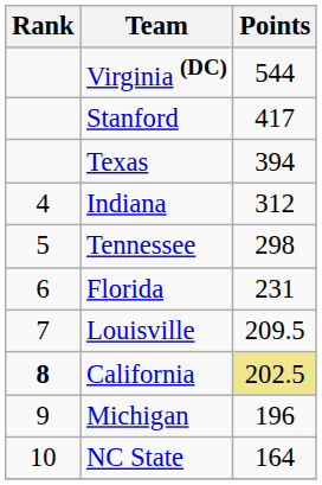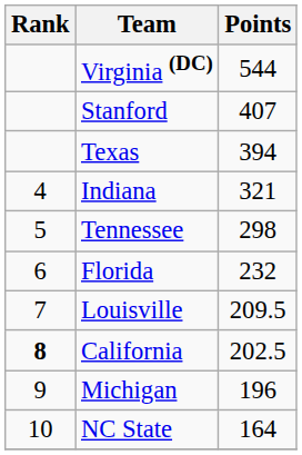 <table class="wikitable sortable" style="text-align:center">
 <tr>
 <th>Rank</th>
 <th>Team</th>
 <th>Points</th>
 </tr>
 <tr>
 <td></td>
 <td align="left"><a href='#'>Virginia</a> <sup><strong>(DC)</strong></sup></td>
 <td>544</td>
 </tr>
 <tr>
 <td></td>
 <td align="left"><a href='#'>Stanford</a></td>
-<td>417</td>
+<td>407</td>
 </tr>
 <tr>
 <td></td>
 <td align="left"><a href='#'>Texas</a></td>
 <td>394</td>
 </tr>
 <tr>
 <td>4</td>
 <td align="left"><a href='#'>Indiana</a></td>
-<td>312</td>
+<td>321</td>
 </tr>
 <tr>
 <td>5</td>
 <td align="left"><a href='#'>Tennessee</a></td>
 <td>298</td>
 </tr>
 <tr>
 <td>6</td>
 <td align="left"><a href='#'>Florida</a></td>
-<td>231</td>
+<td>232</td>
 </tr>
 <tr>
 <td>7</td>
 <td align="left"><a href='#'>Louisville</a></td>
 <td>209.5</td>
 </tr>
 <tr>
 <td><strong>8</strong></td>
 <td align="left"><a href='#'>California</a></td>
-<td style="background: khaki;">202.5</td>
+<td>202.5</td>
 </tr>
 <tr>
 <td>9</td>
 <td align="left"><a href='#'>Michigan</a></td>
 <td>196</td>
 </tr>
 <tr>
 <td>10</td>
 <td align="left"><a href='#'>NC State</a></td>
 <td>164</td>
 </tr>
 <tr>
 </tr>
 </table>
